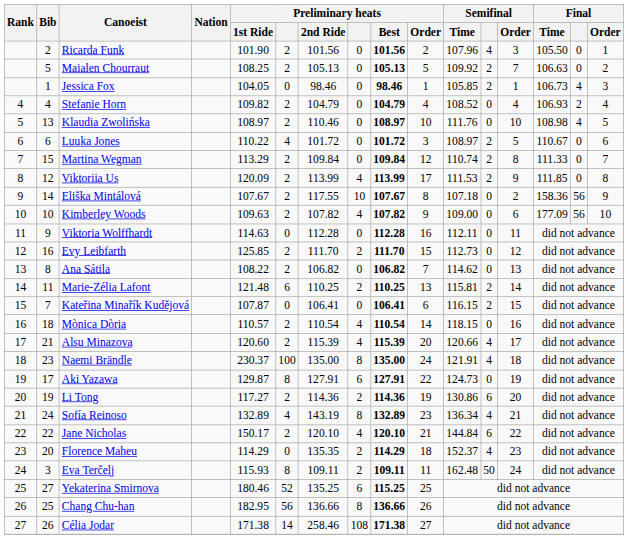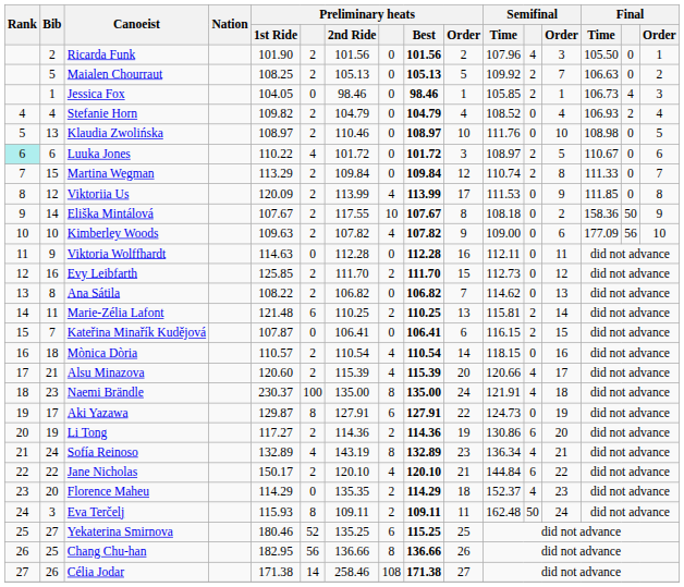 <table class="wikitable sortable" style="text-align:center">
 <tr>
 <th rowspan=2>Rank</th>
 <th rowspan=2>Bib</th>
 <th rowspan=2>Canoeist</th>
 <th rowspan=2>Nation</th>
 <th colspan=6>Preliminary heats</th>
 <th colspan=3>Semifinal</th>
 <th colspan=3>Final</th>
 </tr>
 <tr>
 <th>1st Ride</th>
 <th></th>
 <th>2nd Ride</th>
 <th></th>
 <th>Best</th>
 <th>Order</th>
 <th>Time</th>
 <th></th>
 <th>Order</th>
 <th>Time</th>
 <th></th>
 <th>Order</th>
 </tr>
 <tr>
 <td></td>
 <td>2</td>
 <td align=left><a href='#'>Ricarda Funk</a></td>
 <td align=left></td>
 <td>101.90</td>
 <td>2</td>
 <td>101.56</td>
 <td>0</td>
 <td><strong>101.56</strong></td>
 <td>2</td>
 <td>107.96</td>
 <td>4</td>
 <td>3</td>
 <td>105.50</td>
 <td>0</td>
 <td>1</td>
 </tr>
 <tr>
 <td></td>
 <td>5</td>
 <td align=left><a href='#'>Maialen Chourraut</a></td>
 <td align=left></td>
 <td>108.25</td>
 <td>2</td>
 <td>105.13</td>
 <td>0</td>
 <td><strong>105.13</strong></td>
 <td>5</td>
 <td>109.92</td>
 <td>2</td>
 <td>7</td>
 <td>106.63</td>
 <td>0</td>
 <td>2</td>
 </tr>
 <tr>
 <td></td>
 <td>1</td>
 <td align=left><a href='#'>Jessica Fox</a></td>
 <td align=left></td>
 <td>104.05</td>
 <td>0</td>
 <td>98.46</td>
 <td>0</td>
 <td><strong>98.46</strong></td>
 <td>1</td>
 <td>105.85</td>
 <td>2</td>
 <td>1</td>
 <td>106.73</td>
 <td>4</td>
 <td>3</td>
 </tr>
 <tr>
 <td>4</td>
 <td>4</td>
 <td align=left><a href='#'>Stefanie Horn</a></td>
 <td align=left></td>
 <td>109.82</td>
 <td>2</td>
 <td>104.79</td>
 <td>0</td>
 <td><strong>104.79</strong></td>
 <td>4</td>
 <td>108.52</td>
 <td>0</td>
 <td>4</td>
 <td>106.93</td>
 <td>2</td>
 <td>4</td>
 </tr>
 <tr>
 <td>5</td>
 <td>13</td>
 <td align=left><a href='#'>Klaudia Zwolińska</a></td>
 <td align=left></td>
 <td>108.97</td>
 <td>2</td>
 <td>110.46</td>
 <td>0</td>
 <td><strong>108.97</strong></td>
 <td>10</td>
 <td>111.76</td>
 <td>0</td>
 <td>10</td>
 <td>108.98</td>
-<td>4</td>
+<td>0</td>
 <td>5</td>
 </tr>
 <tr>
-<td>6</td>
+<td style="background: paleturquoise;">6</td>
 <td>6</td>
 <td align=left><a href='#'>Luuka Jones</a></td>
 <td align=left></td>
 <td>110.22</td>
 <td>4</td>
 <td>101.72</td>
 <td>0</td>
 <td><strong>101.72</strong></td>
 <td>3</td>
 <td>108.97</td>
 <td>2</td>
 <td>5</td>
 <td>110.67</td>
 <td>0</td>
 <td>6</td>
 </tr>
 <tr>
 <td>7</td>
 <td>15</td>
 <td align=left><a href='#'>Martina Wegman</a></td>
 <td align=left></td>
 <td>113.29</td>
 <td>2</td>
 <td>109.84</td>
 <td>0</td>
 <td><strong>109.84</strong></td>
 <td>12</td>
 <td>110.74</td>
 <td>2</td>
 <td>8</td>
 <td>111.33</td>
 <td>0</td>
 <td>7</td>
 </tr>
 <tr>
 <td>8</td>
 <td>12</td>
 <td align=left><a href='#'>Viktoriia Us</a></td>
 <td align=left></td>
 <td>120.09</td>
 <td>2</td>
 <td>113.99</td>
 <td>4</td>
 <td><strong>113.99</strong></td>
 <td>17</td>
 <td>111.53</td>
-<td>2</td>
+<td>0</td>
 <td>9</td>
 <td>111.85</td>
 <td>0</td>
 <td>8</td>
 </tr>
 <tr>
 <td>9</td>
 <td>14</td>
 <td align=left><a href='#'>Eliška Mintálová</a></td>
 <td align=left></td>
 <td>107.67</td>
 <td>2</td>
 <td>117.55</td>
 <td>10</td>
 <td><strong>107.67</strong></td>
 <td>8</td>
-<td>107.18</td>
+<td>108.18</td>
 <td>0</td>
 <td>2</td>
 <td>158.36</td>
-<td>56</td>
+<td>50</td>
 <td>9</td>
 </tr>
 <tr>
 <td>10</td>
 <td>10</td>
 <td align=left><a href='#'>Kimberley Woods</a></td>
 <td align=left></td>
 <td>109.63</td>
 <td>2</td>
 <td>107.82</td>
 <td>4</td>
 <td><strong>107.82</strong></td>
 <td>9</td>
 <td>109.00</td>
 <td>0</td>
 <td>6</td>
 <td>177.09</td>
 <td>56</td>
 <td>10</td>
 </tr>
 <tr>
 <td>11</td>
 <td>9</td>
 <td align=left><a href='#'>Viktoria Wolffhardt</a></td>
 <td align=left></td>
 <td>114.63</td>
 <td>0</td>
 <td>112.28</td>
 <td>0</td>
 <td><strong>112.28</strong></td>
 <td>16</td>
 <td>112.11</td>
 <td>0</td>
 <td>11</td>
 <td colspan=3>did not advance</td>
 </tr>
 <tr>
 <td>12</td>
 <td>16</td>
 <td align=left><a href='#'>Evy Leibfarth</a></td>
 <td align=left></td>
 <td>125.85</td>
 <td>2</td>
 <td>111.70</td>
 <td>2</td>
 <td><strong>111.70</strong></td>
 <td>15</td>
 <td>112.73</td>
 <td>0</td>
 <td>12</td>
 <td colspan=3>did not advance</td>
 </tr>
 <tr>
 <td>13</td>
 <td>8</td>
 <td align=left><a href='#'>Ana Sátila</a></td>
 <td align=left></td>
 <td>108.22</td>
 <td>2</td>
 <td>106.82</td>
 <td>0</td>
 <td><strong>106.82</strong></td>
 <td>7</td>
 <td>114.62</td>
 <td>0</td>
 <td>13</td>
 <td colspan=3>did not advance</td>
 </tr>
 <tr>
 <td>14</td>
 <td>11</td>
 <td align=left><a href='#'>Marie-Zélia Lafont</a></td>
 <td align=left></td>
 <td>121.48</td>
 <td>6</td>
 <td>110.25</td>
 <td>2</td>
 <td><strong>110.25</strong></td>
 <td>13</td>
 <td>115.81</td>
 <td>2</td>
 <td>14</td>
 <td colspan=3>did not advance</td>
 </tr>
 <tr>
 <td>15</td>
 <td>7</td>
 <td align=left><a href='#'>Kateřina Minařík Kudějová</a></td>
 <td align=left></td>
 <td>107.87</td>
 <td>0</td>
 <td>106.41</td>
 <td>0</td>
 <td><strong>106.41</strong></td>
 <td>6</td>
 <td>116.15</td>
 <td>2</td>
 <td>15</td>
 <td colspan=3>did not advance</td>
 </tr>
 <tr>
 <td>16</td>
 <td>18</td>
 <td align=left><a href='#'>Mònica Dòria</a></td>
 <td align=left></td>
 <td>110.57</td>
 <td>2</td>
 <td>110.54</td>
 <td>4</td>
 <td><strong>110.54</strong></td>
 <td>14</td>
 <td>118.15</td>
 <td>0</td>
 <td>16</td>
 <td colspan=3>did not advance</td>
 </tr>
 <tr>
 <td>17</td>
 <td>21</td>
 <td align=left><a href='#'>Alsu Minazova</a></td>
 <td align=left></td>
 <td>120.60</td>
 <td>2</td>
 <td>115.39</td>
 <td>4</td>
 <td><strong>115.39</strong></td>
 <td>20</td>
 <td>120.66</td>
 <td>4</td>
 <td>17</td>
 <td colspan=3>did not advance</td>
 </tr>
 <tr>
 <td>18</td>
 <td>23</td>
 <td align=left><a href='#'>Naemi Brändle</a></td>
 <td align=left></td>
 <td>230.37</td>
 <td>100</td>
 <td>135.00</td>
 <td>8</td>
 <td><strong>135.00</strong></td>
 <td>24</td>
 <td>121.91</td>
 <td>4</td>
 <td>18</td>
 <td colspan=3>did not advance</td>
 </tr>
 <tr>
 <td>19</td>
 <td>17</td>
 <td align=left><a href='#'>Aki Yazawa</a></td>
 <td align=left></td>
 <td>129.87</td>
 <td>8</td>
 <td>127.91</td>
 <td>6</td>
 <td><strong>127.91</strong></td>
 <td>22</td>
 <td>124.73</td>
 <td>0</td>
 <td>19</td>
 <td colspan=3>did not advance</td>
 </tr>
 <tr>
 <td>20</td>
 <td>19</td>
 <td align=left><a href='#'>Li Tong</a></td>
 <td align=left></td>
 <td>117.27</td>
 <td>2</td>
 <td>114.36</td>
 <td>2</td>
 <td><strong>114.36</strong></td>
 <td>19</td>
 <td>130.86</td>
 <td>6</td>
 <td>20</td>
 <td colspan=3>did not advance</td>
 </tr>
 <tr>
 <td>21</td>
 <td>24</td>
 <td align=left><a href='#'>Sofía Reinoso</a></td>
 <td align=left></td>
 <td>132.89</td>
 <td>4</td>
 <td>143.19</td>
 <td>8</td>
 <td><strong>132.89</strong></td>
 <td>23</td>
 <td>136.34</td>
 <td>4</td>
 <td>21</td>
 <td colspan=3>did not advance</td>
 </tr>
 <tr>
 <td>22</td>
 <td>22</td>
 <td align=left><a href='#'>Jane Nicholas</a></td>
 <td align=left></td>
 <td>150.17</td>
 <td>2</td>
 <td>120.10</td>
 <td>4</td>
 <td><strong>120.10</strong></td>
 <td>21</td>
 <td>144.84</td>
 <td>6</td>
 <td>22</td>
 <td colspan=3>did not advance</td>
 </tr>
 <tr>
 <td>23</td>
 <td>20</td>
 <td align=left><a href='#'>Florence Maheu</a></td>
 <td align=left></td>
 <td>114.29</td>
 <td>0</td>
 <td>135.35</td>
 <td>2</td>
 <td><strong>114.29</strong></td>
 <td>18</td>
 <td>152.37</td>
 <td>4</td>
 <td>23</td>
 <td colspan=3>did not advance</td>
 </tr>
 <tr>
 <td>24</td>
 <td>3</td>
 <td align=left><a href='#'>Eva Terčelj</a></td>
 <td align=left></td>
 <td>115.93</td>
 <td>8</td>
 <td>109.11</td>
 <td>2</td>
 <td><strong>109.11</strong></td>
 <td>11</td>
 <td>162.48</td>
 <td>50</td>
 <td>24</td>
 <td colspan=3>did not advance</td>
 </tr>
 <tr>
 <td>25</td>
 <td>27</td>
 <td align=left><a href='#'>Yekaterina Smirnova</a></td>
 <td align=left></td>
 <td>180.46</td>
 <td>52</td>
 <td>135.25</td>
 <td>6</td>
 <td><strong>115.25</strong></td>
 <td>25</td>
 <td colspan=6>did not advance</td>
 </tr>
 <tr>
 <td>26</td>
 <td>25</td>
 <td align=left><a href='#'>Chang Chu-han</a></td>
 <td align=left></td>
 <td>182.95</td>
 <td>56</td>
 <td>136.66</td>
 <td>8</td>
 <td><strong>136.66</strong></td>
 <td>26</td>
 <td colspan=6>did not advance</td>
 </tr>
 <tr>
 <td>27</td>
 <td>26</td>
 <td align=left><a href='#'>Célia Jodar</a></td>
 <td align=left></td>
 <td>171.38</td>
 <td>14</td>
 <td>258.46</td>
 <td>108</td>
 <td><strong>171.38</strong></td>
 <td>27</td>
 <td colspan=6>did not advance</td>
 </tr>
 <tr>
 </tr>
 </table>
